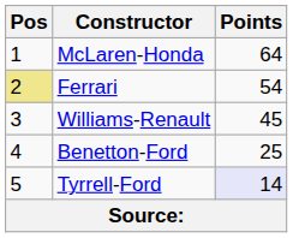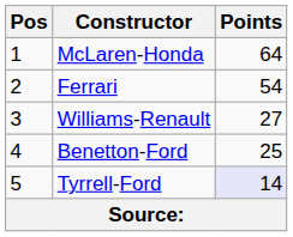 <table class="wikitable" style="font-size: 95%;">
 <tr>
 <th>Pos</th>
 <th>Constructor</th>
 <th>Points</th>
 </tr>
 <tr>
 <td>1</td>
 <td> <a href='#'>McLaren</a>-<a href='#'>Honda</a></td>
 <td align="right">64</td>
 </tr>
 <tr>
-<td style="background: khaki;">2</td>
+<td>2</td>
 <td> <a href='#'>Ferrari</a></td>
 <td align="right">54</td>
 </tr>
 <tr>
 <td>3</td>
 <td> <a href='#'>Williams</a>-<a href='#'>Renault</a></td>
-<td align="right">45</td>
+<td align="right">27</td>
 </tr>
 <tr>
 <td>4</td>
 <td> <a href='#'>Benetton</a>-<a href='#'>Ford</a></td>
 <td align="right">25</td>
 </tr>
 <tr>
 <td>5</td>
 <td> <a href='#'>Tyrrell</a>-<a href='#'>Ford</a></td>
 <td align="right" style="background: lavender;">14</td>
 </tr>
 <tr>
 <th colspan=4>Source: </th>
 </tr>
 </table>
